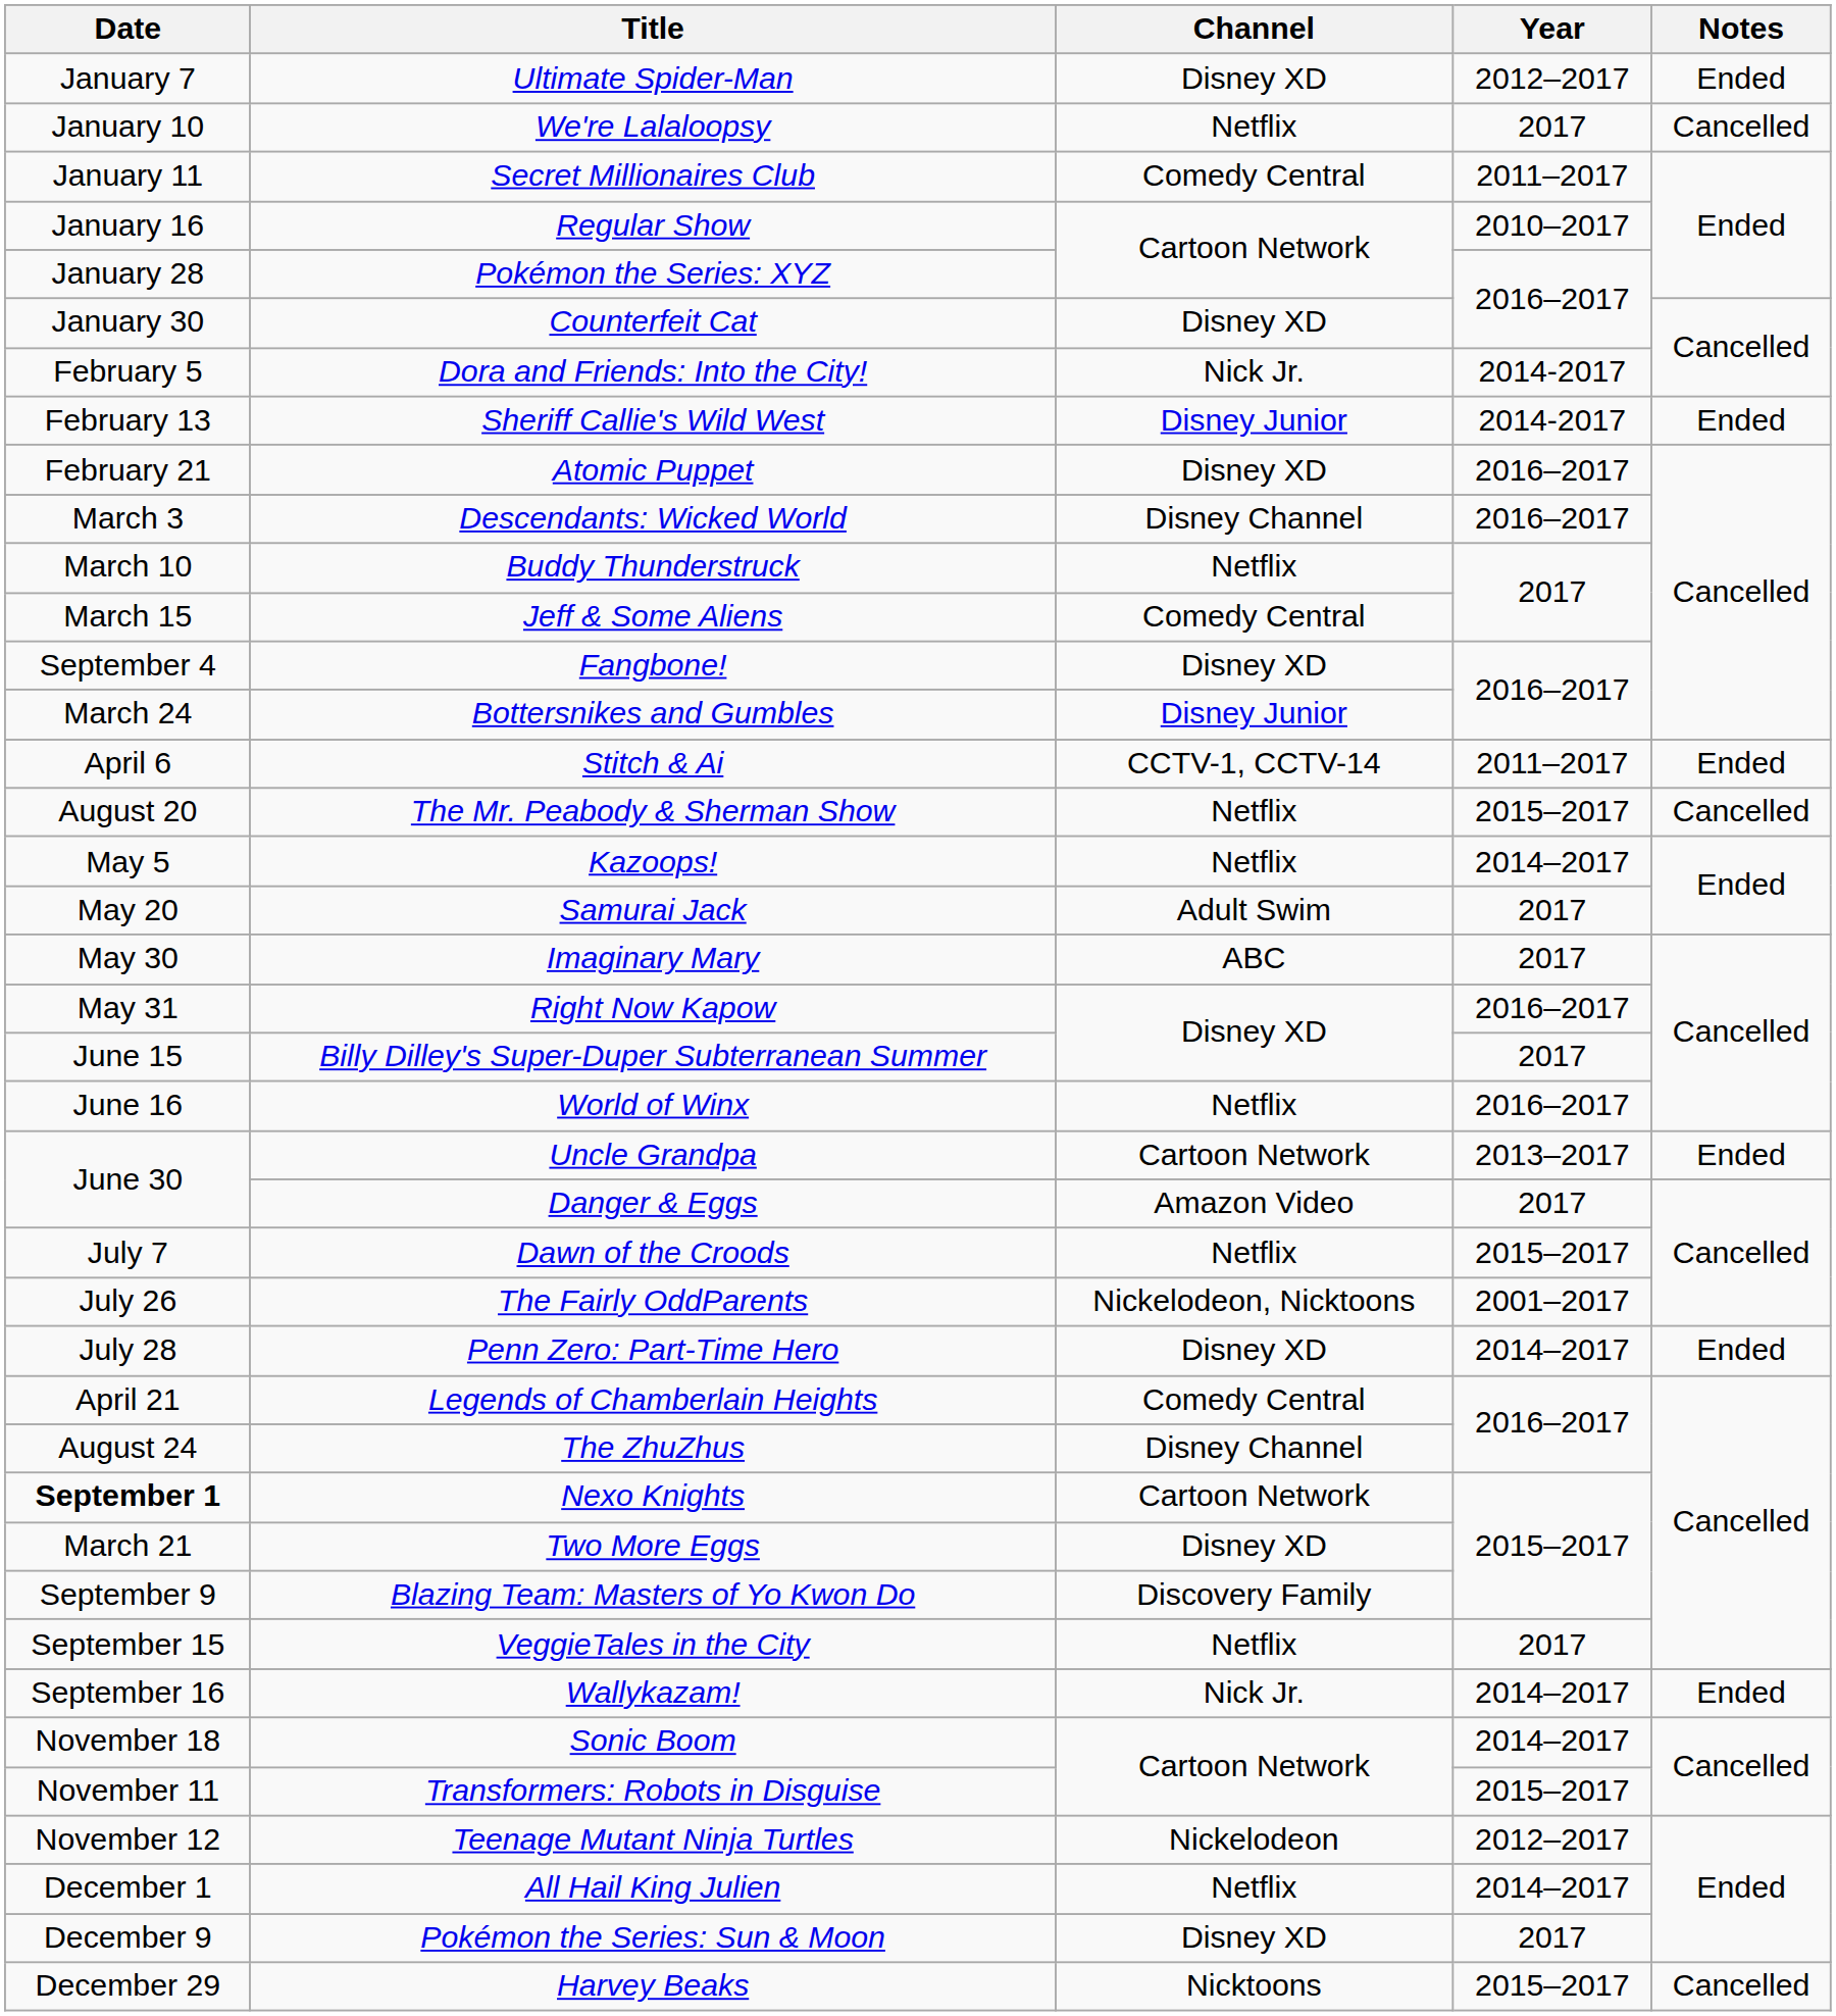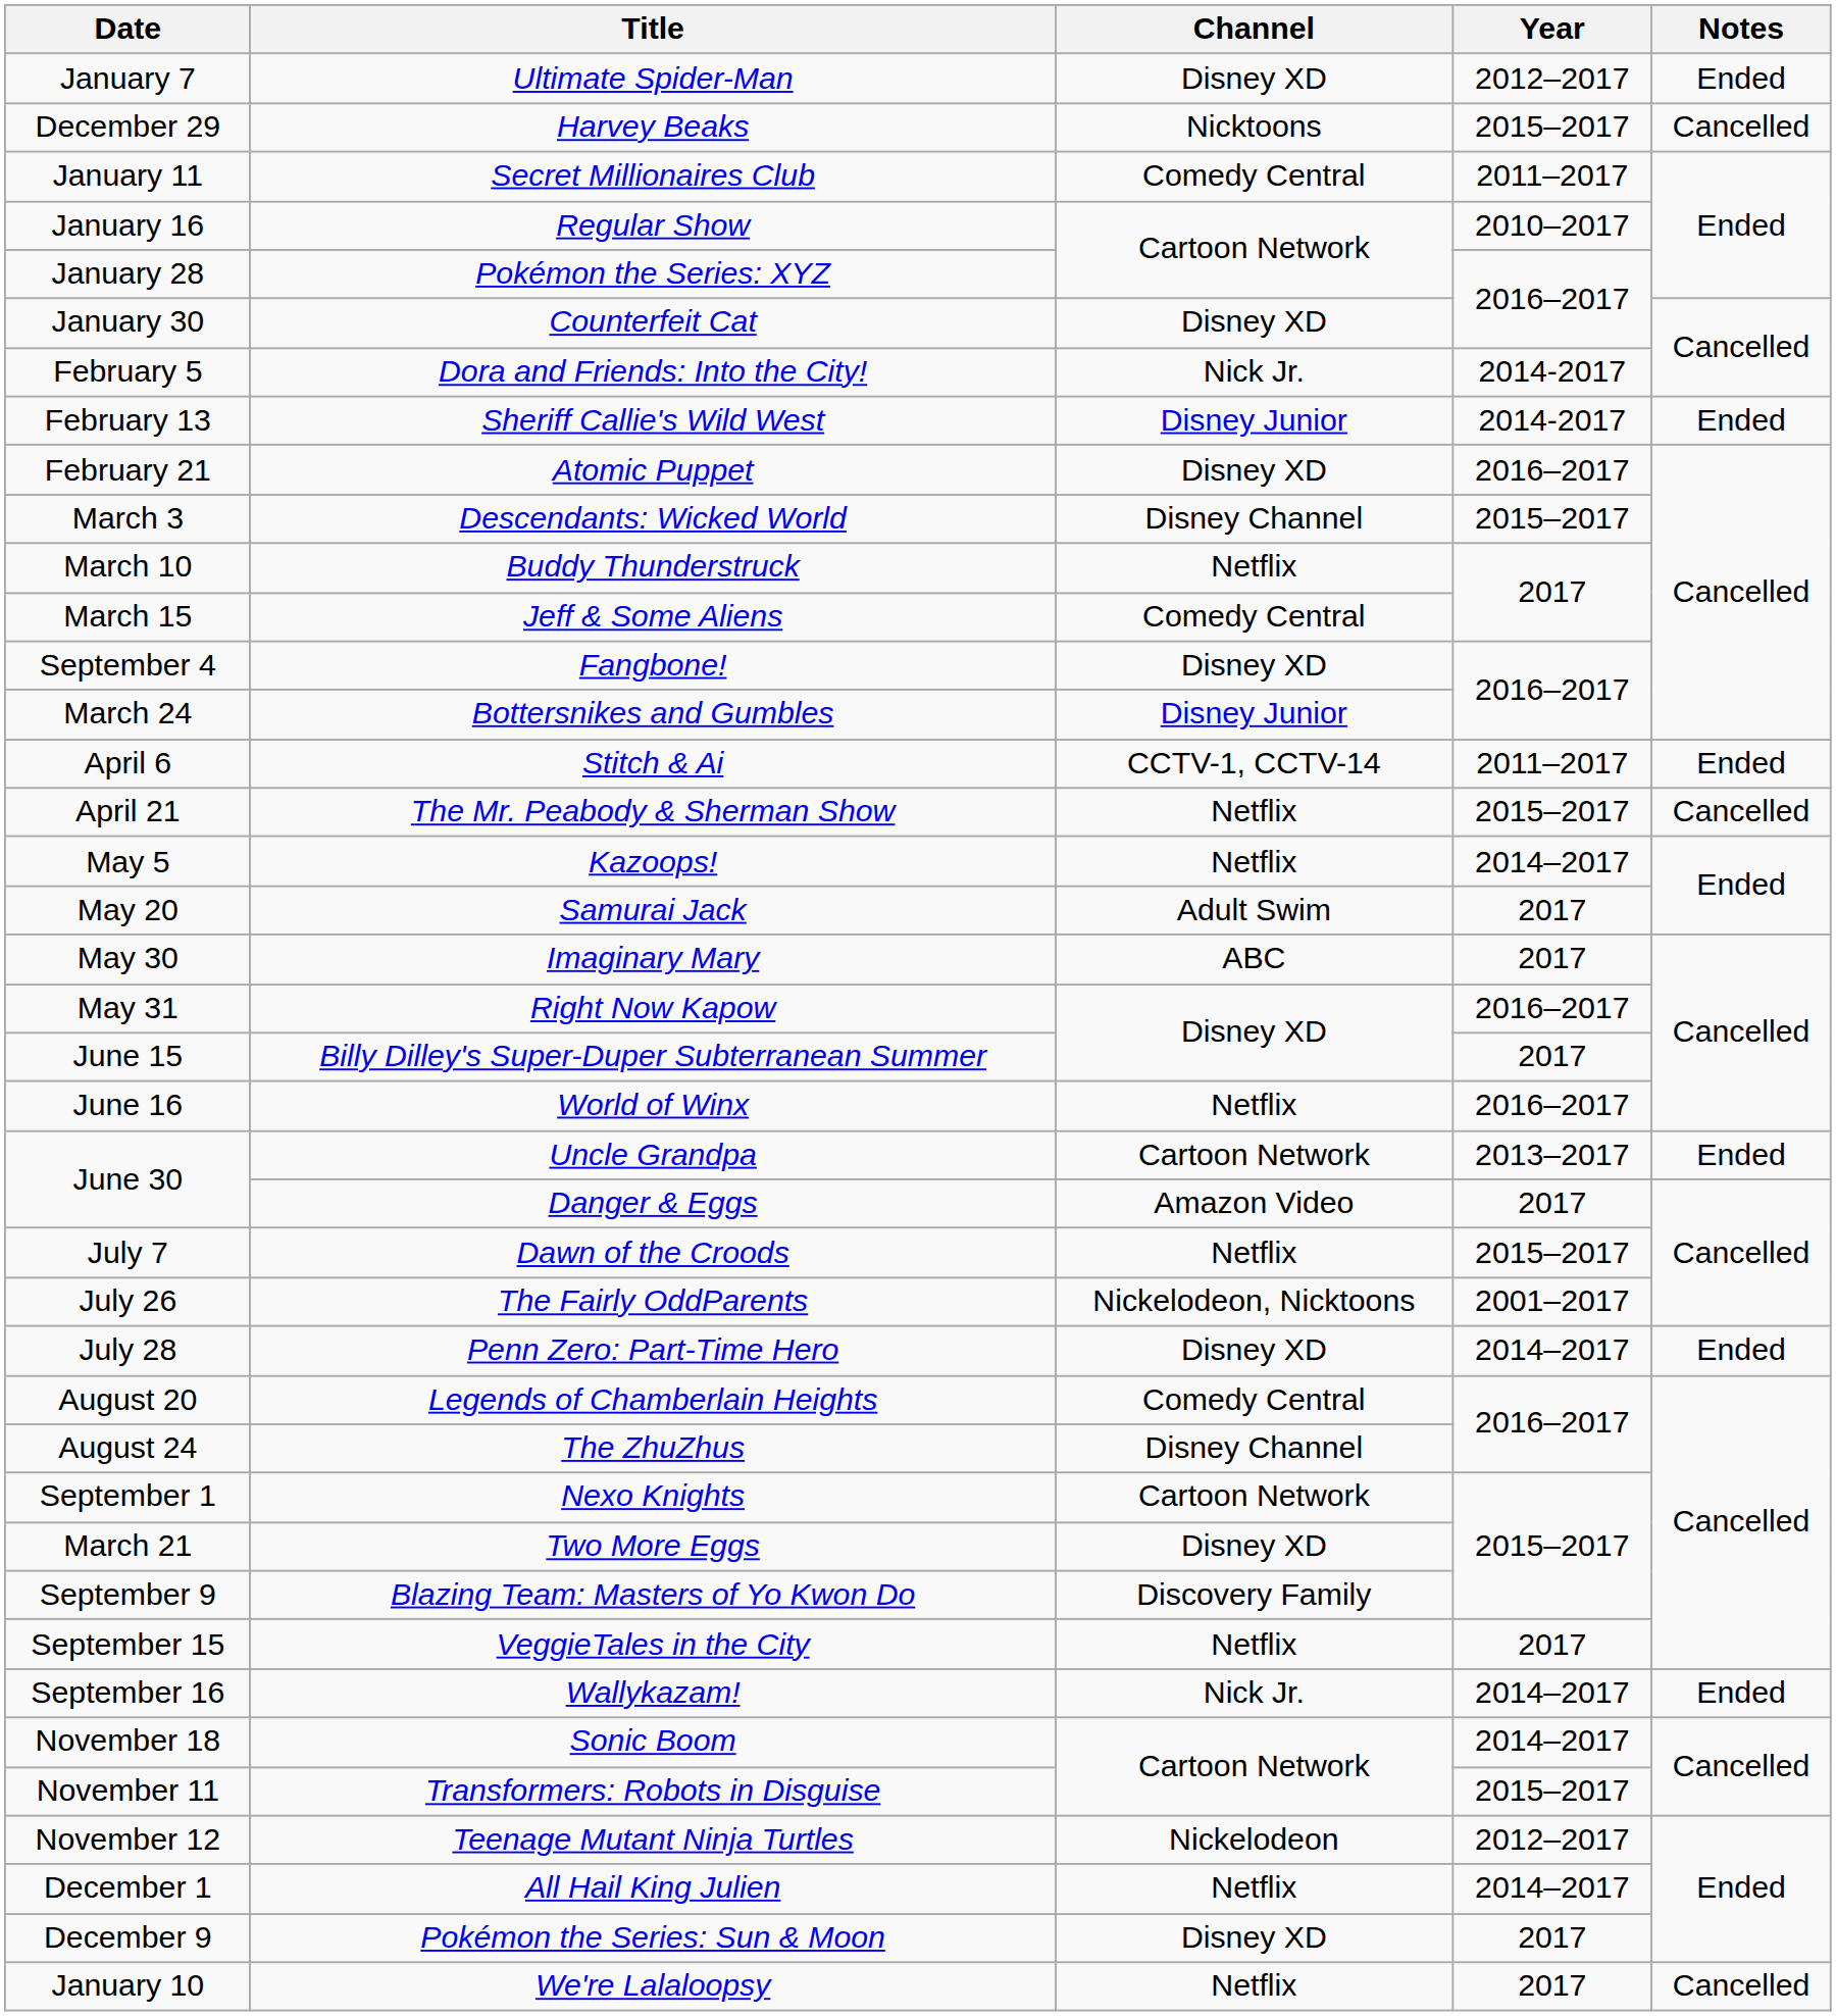 <table class="wikitable sortable" style="text-align: center" width="75%">
 <tr>
 <th scope="col">Date</th>
 <th scope="col">Title</th>
 <th scope="col">Channel</th>
 <th scope="col">Year</th>
 <th scope="col">Notes</th>
 </tr>
 <tr>
 <td>January 7</td>
 <td><em><a href='#'>Ultimate Spider-Man</a></em></td>
 <td>Disney XD</td>
 <td>2012–2017</td>
 <td>Ended</td>
 </tr>
 <tr>
-<td>January 10</td>
-<td><em><a href='#'>We're Lalaloopsy</a></em></td>
-<td>Netflix</td>
-<td>2017</td>
+<td>December 29</td>
+<td><em><a href='#'>Harvey Beaks</a></em></td>
+<td>Nicktoons</td>
+<td>2015–2017</td>
 <td>Cancelled</td>
 </tr>
 <tr>
 <td>January 11</td>
 <td><em><a href='#'>Secret Millionaires Club</a></em></td>
 <td>Comedy Central</td>
 <td>2011–2017</td>
 <td rowspan=3>Ended</td>
 </tr>
 <tr>
 <td>January 16</td>
 <td><em><a href='#'>Regular Show</a></em></td>
 <td rowspan=2>Cartoon Network</td>
 <td>2010–2017</td>
 </tr>
 <tr>
 <td>January 28</td>
 <td><em><a href='#'>Pokémon the Series: XYZ</a></em></td>
 <td rowspan=2>2016–2017</td>
 </tr>
 <tr>
 <td>January 30</td>
 <td><em><a href='#'>Counterfeit Cat</a></em></td>
 <td>Disney XD</td>
 <td rowspan=2>Cancelled</td>
 </tr>
 <tr>
 <td>February 5</td>
 <td><em><a href='#'>Dora and Friends: Into the City!</a></em></td>
 <td>Nick Jr.</td>
 <td>2014-2017</td>
 </tr>
 <tr>
 <td>February 13</td>
 <td><em><a href='#'>Sheriff Callie's Wild West</a></em></td>
 <td><a href='#'>Disney Junior</a></td>
 <td>2014-2017</td>
 <td>Ended</td>
 </tr>
 <tr>
 <td>February 21</td>
 <td><em><a href='#'>Atomic Puppet</a></em></td>
 <td>Disney XD</td>
 <td>2016–2017</td>
 <td rowspan=6>Cancelled</td>
 </tr>
 <tr>
 <td>March 3</td>
 <td><em><a href='#'>Descendants: Wicked World</a></em></td>
 <td>Disney Channel</td>
-<td>2016–2017</td>
+<td>2015–2017</td>
 </tr>
 <tr>
 <td>March 10</td>
 <td><em><a href='#'>Buddy Thunderstruck</a></em></td>
 <td>Netflix</td>
 <td rowspan=2>2017</td>
 </tr>
 <tr>
 <td>March 15</td>
 <td><em><a href='#'>Jeff & Some Aliens</a></em></td>
 <td>Comedy Central</td>
 </tr>
 <tr>
 <td>September 4</td>
 <td><em><a href='#'>Fangbone!</a></em></td>
 <td>Disney XD</td>
 <td rowspan=2>2016–2017</td>
 </tr>
 <tr>
 <td>March 24</td>
 <td><em><a href='#'>Bottersnikes and Gumbles</a></em></td>
 <td><a href='#'>Disney Junior</a></td>
 </tr>
 <tr>
 <td>April 6</td>
 <td><em><a href='#'>Stitch & Ai</a></em></td>
 <td>CCTV-1, CCTV-14</td>
 <td>2011–2017</td>
 <td>Ended</td>
 </tr>
 <tr>
-<td>August 20</td>
+<td>April 21</td>
 <td><em><a href='#'>The Mr. Peabody & Sherman Show</a></em></td>
 <td>Netflix</td>
 <td>2015–2017</td>
 <td>Cancelled</td>
 </tr>
 <tr>
 <td>May 5</td>
 <td><em><a href='#'>Kazoops!</a></em></td>
 <td>Netflix</td>
 <td>2014–2017</td>
 <td rowspan=2>Ended</td>
 </tr>
 <tr>
 <td>May 20</td>
 <td><em><a href='#'>Samurai Jack</a></em></td>
 <td>Adult Swim</td>
 <td>2017</td>
 </tr>
 <tr>
 <td>May 30</td>
 <td><em><a href='#'>Imaginary Mary</a></em></td>
 <td>ABC</td>
 <td>2017</td>
 <td rowspan=4>Cancelled</td>
 </tr>
 <tr>
 <td>May 31</td>
 <td><em><a href='#'>Right Now Kapow</a></em></td>
 <td rowspan=2>Disney XD</td>
 <td>2016–2017</td>
 </tr>
 <tr>
 <td>June 15</td>
 <td><em><a href='#'>Billy Dilley's Super-Duper Subterranean Summer</a></em></td>
 <td>2017</td>
 </tr>
 <tr>
 <td>June 16</td>
 <td><em><a href='#'>World of Winx</a></em></td>
 <td>Netflix</td>
 <td>2016–2017</td>
 </tr>
 <tr>
 <td rowspan=2>June 30</td>
 <td><em><a href='#'>Uncle Grandpa</a></em></td>
 <td>Cartoon Network</td>
 <td>2013–2017</td>
 <td>Ended</td>
 </tr>
 <tr>
 <td><em><a href='#'>Danger & Eggs</a></em></td>
 <td>Amazon Video</td>
 <td>2017</td>
 <td rowspan=3>Cancelled</td>
 </tr>
 <tr>
 <td>July 7</td>
 <td><em><a href='#'>Dawn of the Croods</a></em></td>
 <td>Netflix</td>
 <td>2015–2017</td>
 </tr>
 <tr>
 <td>July 26</td>
 <td><em><a href='#'>The Fairly OddParents</a></em></td>
 <td>Nickelodeon, Nicktoons</td>
 <td>2001–2017</td>
 </tr>
 <tr>
 <td>July 28</td>
 <td><em><a href='#'>Penn Zero: Part-Time Hero</a></em></td>
 <td>Disney XD</td>
 <td>2014–2017</td>
 <td>Ended</td>
 </tr>
 <tr>
-<td>April 21</td>
+<td>August 20</td>
 <td><em><a href='#'>Legends of Chamberlain Heights</a></em></td>
 <td>Comedy Central</td>
 <td rowspan=2>2016–2017</td>
 <td rowspan=6>Cancelled</td>
 </tr>
 <tr>
 <td>August 24</td>
 <td><em><a href='#'>The ZhuZhus</a></em></td>
 <td>Disney Channel</td>
 </tr>
 <tr>
-<td><strong>September 1</strong></td>
+<td>September 1</td>
 <td><em><a href='#'>Nexo Knights</a></em></td>
 <td>Cartoon Network</td>
 <td rowspan=3>2015–2017</td>
 </tr>
 <tr>
 <td>March 21</td>
 <td><em><a href='#'>Two More Eggs</a></em></td>
 <td>Disney XD</td>
 </tr>
 <tr>
 <td>September 9</td>
 <td><em><a href='#'>Blazing Team: Masters of Yo Kwon Do</a></em></td>
 <td>Discovery Family</td>
 </tr>
 <tr>
 <td>September 15</td>
 <td><em><a href='#'>VeggieTales in the City</a></em></td>
 <td>Netflix</td>
 <td>2017</td>
 </tr>
 <tr>
 <td>September 16</td>
 <td><em><a href='#'>Wallykazam!</a></em></td>
 <td>Nick Jr.</td>
 <td>2014–2017</td>
 <td>Ended</td>
 </tr>
 <tr>
 <td>November 18</td>
 <td><em><a href='#'>Sonic Boom</a></em></td>
 <td rowspan=2>Cartoon Network</td>
 <td>2014–2017</td>
 <td rowspan=2>Cancelled</td>
 </tr>
 <tr>
 <td>November 11</td>
 <td><em><a href='#'>Transformers: Robots in Disguise</a></em></td>
 <td>2015–2017</td>
 </tr>
 <tr>
 <td>November 12</td>
 <td><em><a href='#'>Teenage Mutant Ninja Turtles</a></em></td>
 <td>Nickelodeon</td>
 <td>2012–2017</td>
 <td rowspan=3>Ended</td>
 </tr>
 <tr>
 <td>December 1</td>
 <td><em><a href='#'>All Hail King Julien</a></em></td>
 <td>Netflix</td>
 <td>2014–2017</td>
 </tr>
 <tr>
 <td>December 9</td>
 <td><em><a href='#'>Pokémon the Series: Sun & Moon</a></em></td>
 <td>Disney XD</td>
 <td>2017</td>
 </tr>
 <tr>
-<td>December 29</td>
-<td><em><a href='#'>Harvey Beaks</a></em></td>
-<td>Nicktoons</td>
-<td>2015–2017</td>
+<td>January 10</td>
+<td><em><a href='#'>We're Lalaloopsy</a></em></td>
+<td>Netflix</td>
+<td>2017</td>
 <td>Cancelled</td>
 </tr>
 </table>
